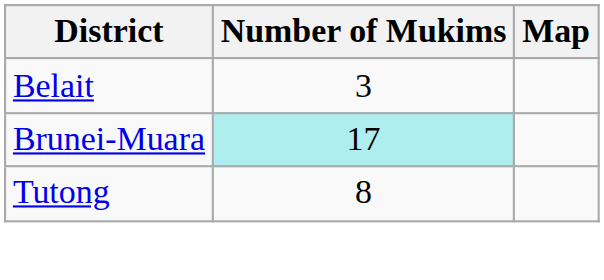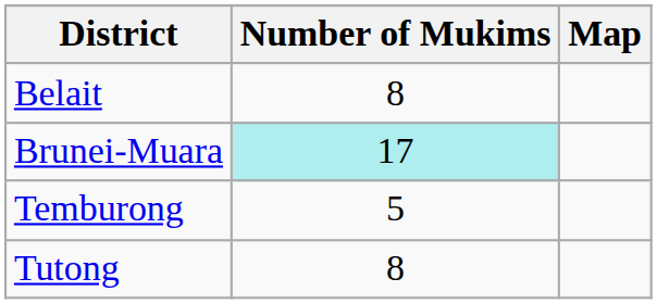 <table class="wikitable">
 <tr>
 </tr>
 <tr>
 <th>District</th>
 <th>Number of Mukims</th>
 <th>Map</th>
 </tr>
 <tr>
 <td><a href='#'>Belait</a></td>
-<td style="text-align:center">3</td>
+<td style="text-align:center">8</td>
 <td></td>
 </tr>
 <tr>
 <td><a href='#'>Brunei-Muara</a></td>
 <td style="background: paleturquoise; text-align:center">17</td>
 <td></td>
 </tr>
 <tr>
+<td><a href='#'>Temburong</a></td>
+<td style="text-align:center">5</td>
+<td></td>
+</tr>
+<tr>
 <td><a href='#'>Tutong</a></td>
 <td style="text-align:center">8</td>
 <td></td>
 </tr>
 </table>
